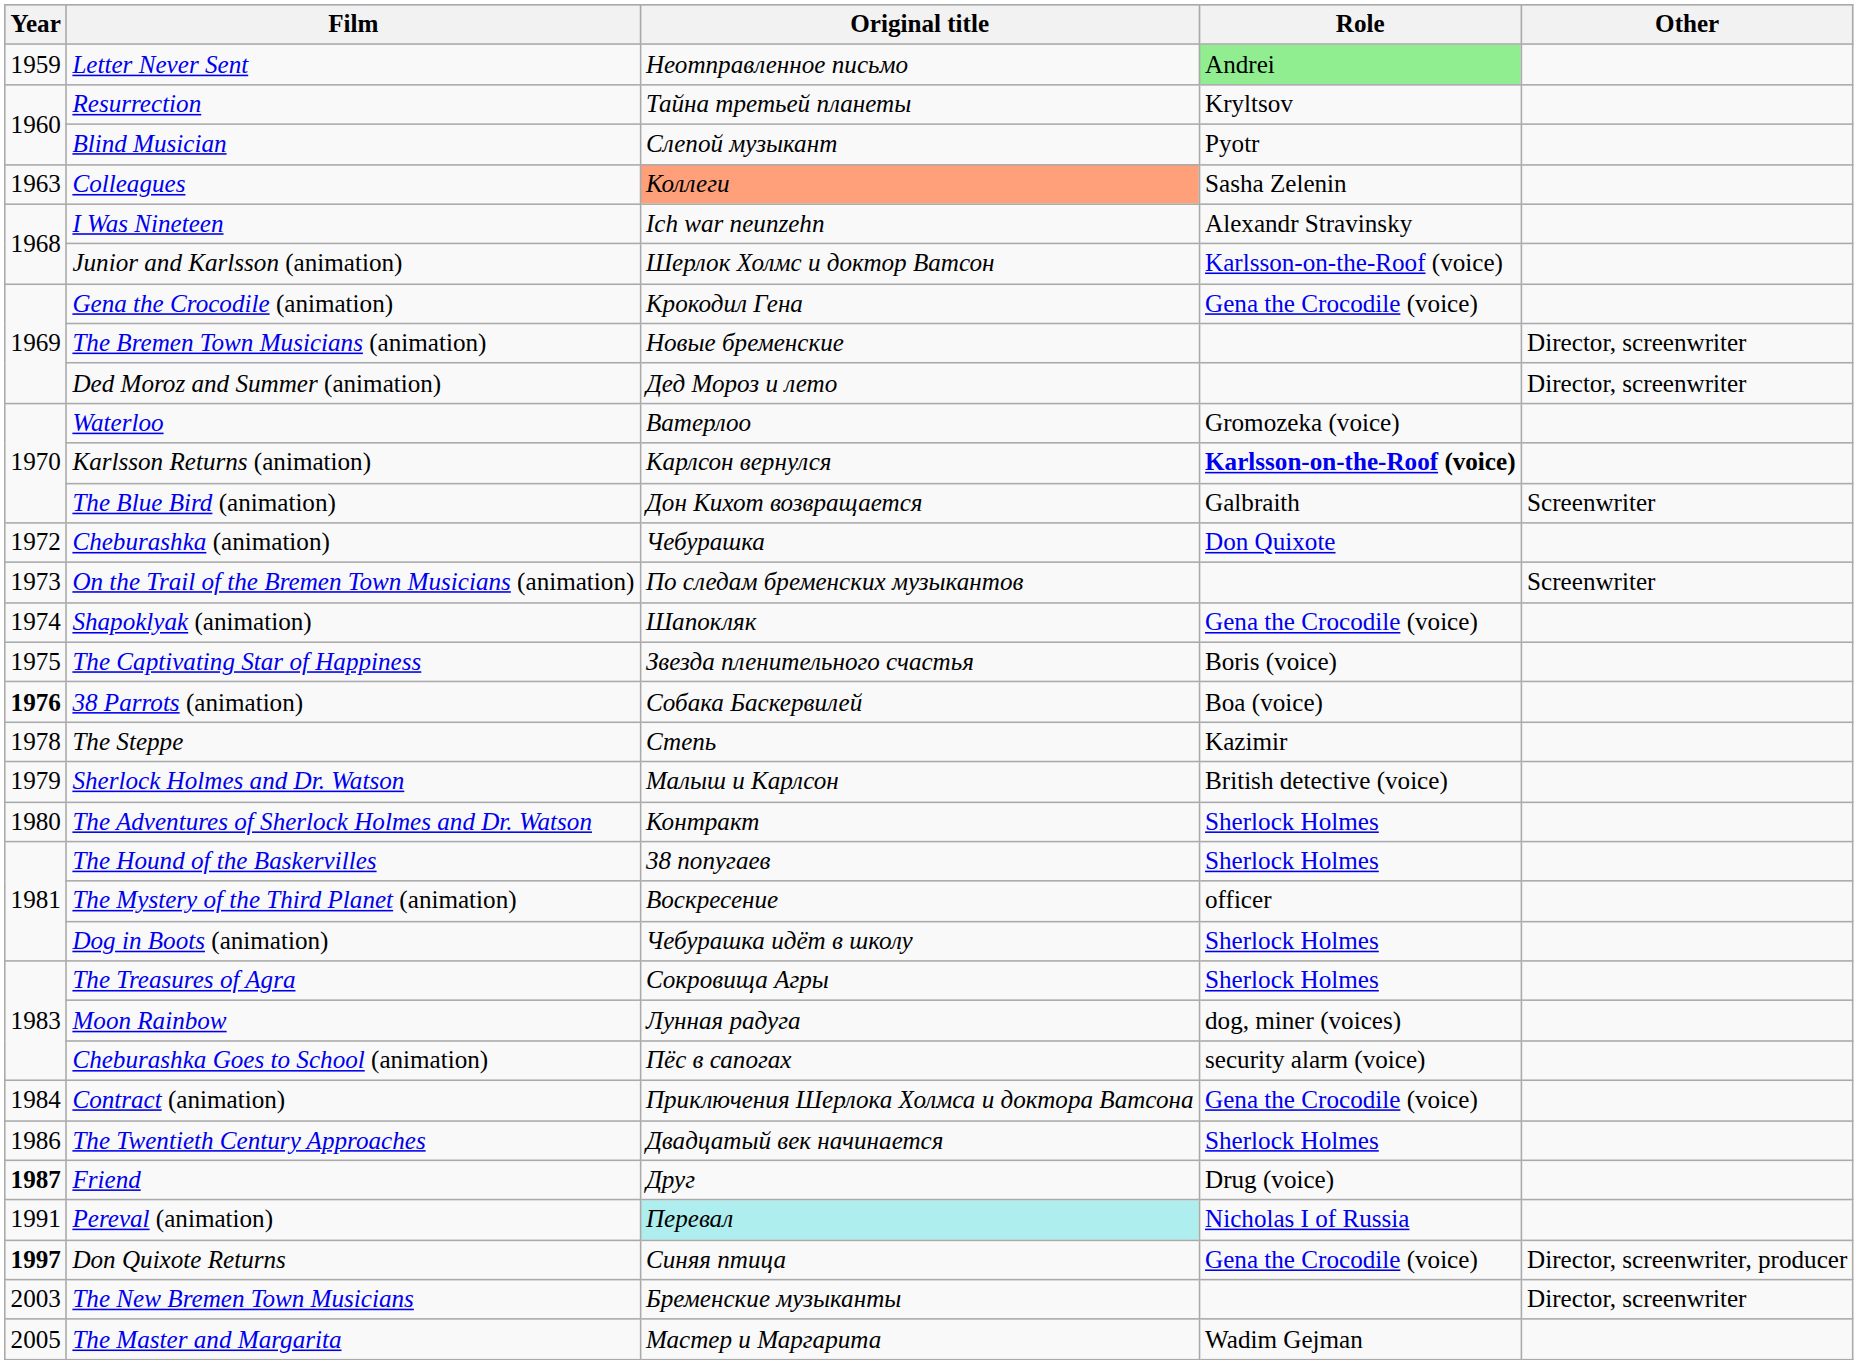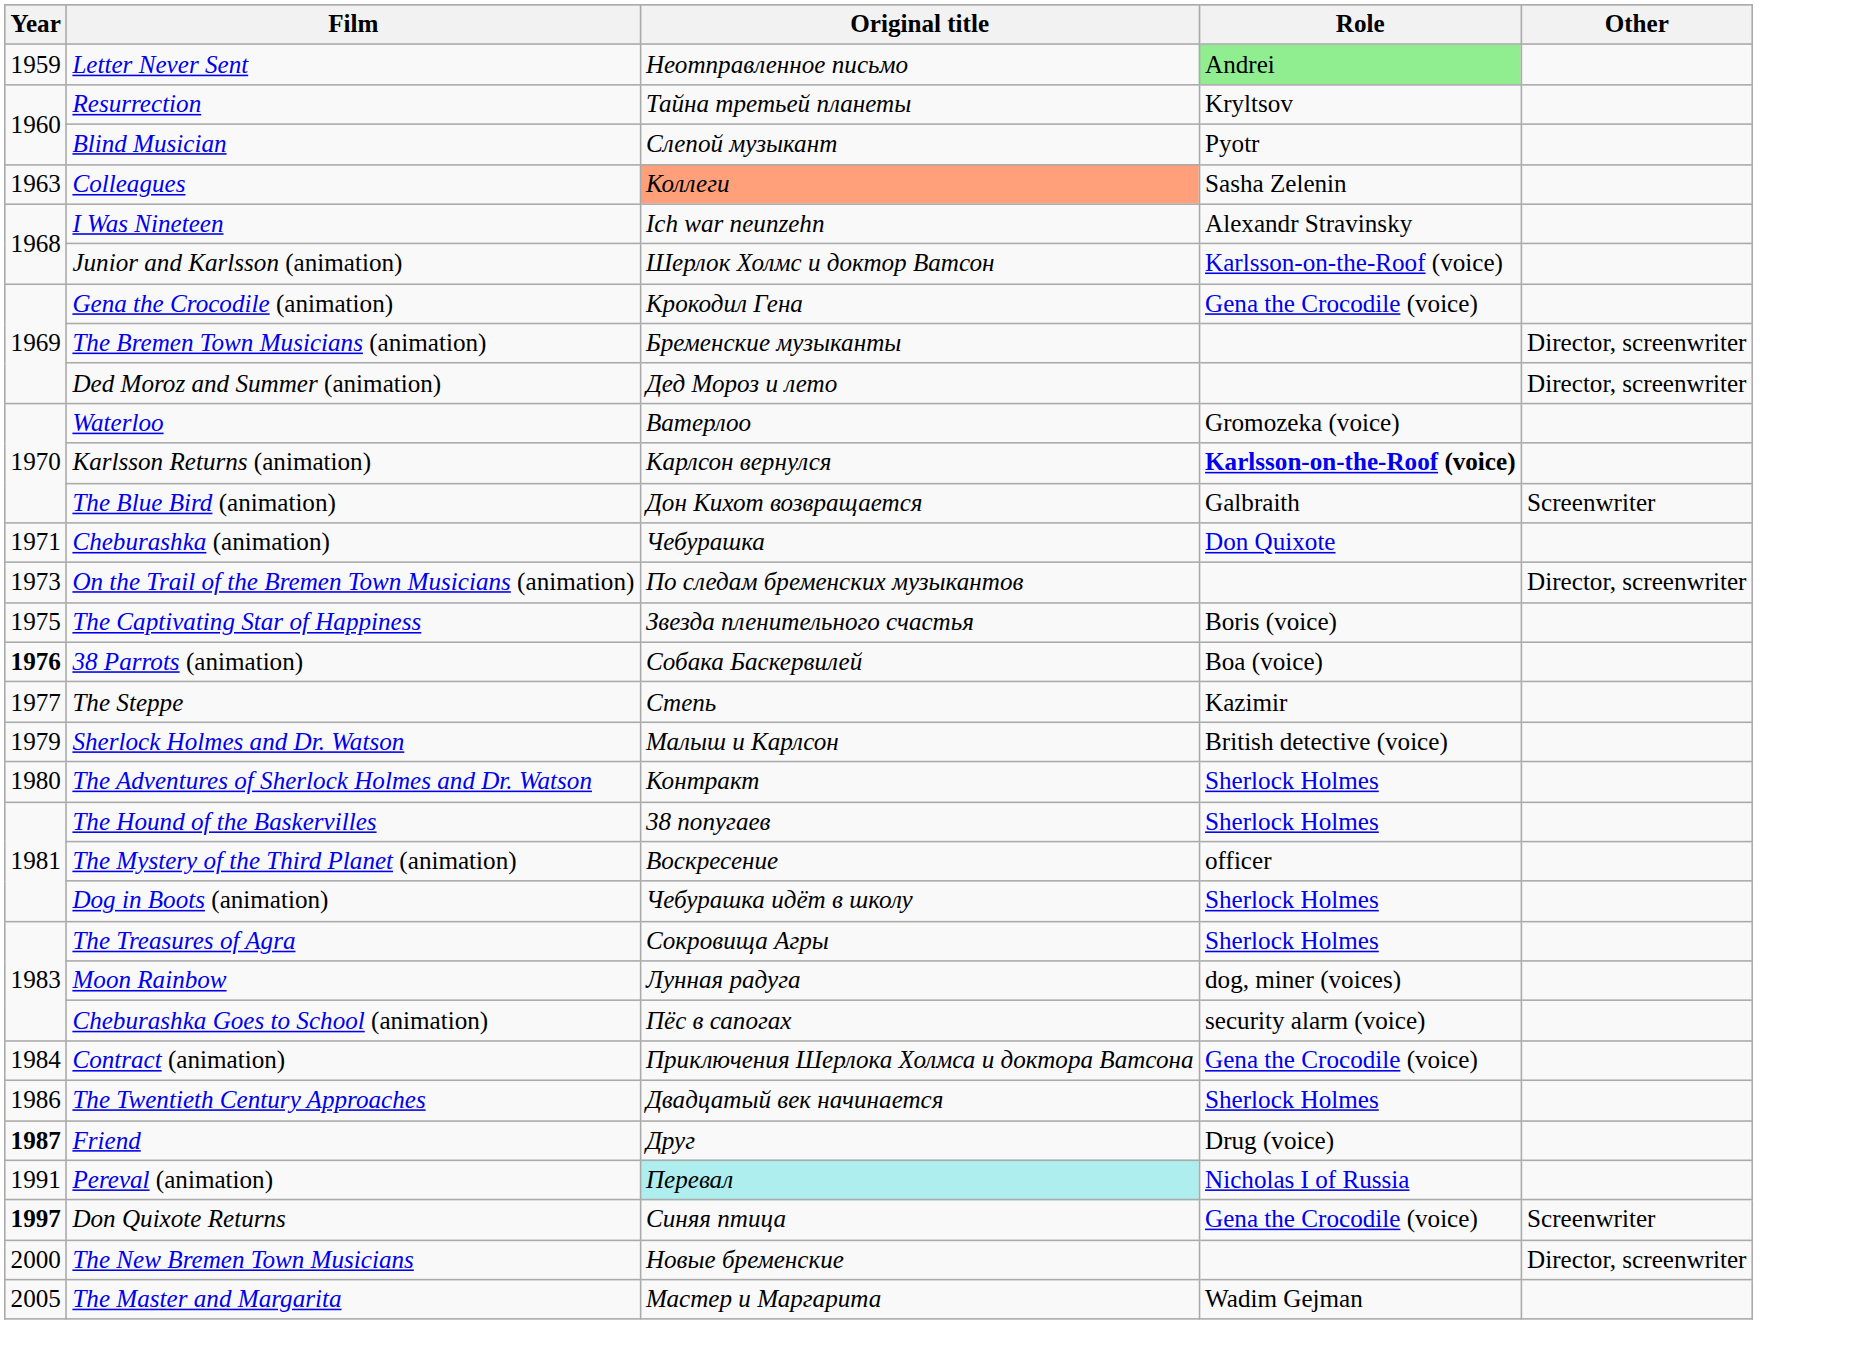 <table class="wikitable">
 <tr style="background:#b0c4de; text-align:center;">
 <th>Year</th>
 <th>Film</th>
 <th>Original title</th>
 <th>Role</th>
 <th>Other</th>
 </tr>
 <tr rowspan="3">
 <td>1959</td>
 <td><em><a href='#'>Letter Never Sent</a></em></td>
 <td><em>Неотправленное письмо</em></td>
 <td style="background: lightgreen;">Andrei</td>
 <td></td>
 </tr>
 <tr>
 <td rowspan="2">1960</td>
 <td><em><a href='#'>Resurrection</a></em></td>
 <td><em>Тайна третьей планеты</em></td>
 <td>Kryltsov</td>
 <td></td>
 </tr>
 <tr>
 <td><em><a href='#'>Blind Musician</a></em></td>
 <td><em>Слепой музыкант</em></td>
 <td>Pyotr</td>
 <td></td>
 </tr>
 <tr>
 <td>1963</td>
 <td><em><a href='#'>Colleagues</a></em></td>
 <td style="background: lightsalmon;"><em>Коллеги</em></td>
 <td>Sasha Zelenin</td>
 <td></td>
 </tr>
 <tr>
 <td rowspan="2">1968</td>
 <td><em><a href='#'>I Was Nineteen</a></em></td>
 <td><em>Ich war neunzehn</em></td>
 <td>Alexandr Stravinsky</td>
 <td></td>
 </tr>
 <tr>
 <td><em>Junior and Karlsson</em> (animation)</td>
 <td><em>Шерлок Холмс и доктор Ватсон</em></td>
 <td><a href='#'>Karlsson-on-the-Roof</a> (voice)</td>
 <td></td>
 </tr>
 <tr>
 <td rowspan="3">1969</td>
 <td><em><a href='#'>Gena the Crocodile</a></em> (animation)</td>
 <td><em>Крокодил Гена</em></td>
 <td><a href='#'>Gena the Crocodile</a> (voice)</td>
 <td></td>
 </tr>
 <tr>
 <td><em><a href='#'>The Bremen Town Musicians</a></em> (animation)</td>
-<td><em>Новые бременские</em></td>
+<td><em>Бременские музыканты</em></td>
 <td></td>
 <td>Director, screenwriter</td>
 </tr>
 <tr>
 <td><em>Ded Moroz and Summer</em> (animation)</td>
 <td><em>Дед Мороз и лето</em></td>
 <td></td>
 <td>Director, screenwriter</td>
 </tr>
 <tr>
 <td rowspan="3">1970</td>
 <td><em><a href='#'>Waterloo</a></em></td>
 <td><em>Ватерлоо</em></td>
 <td>Gromozeka (voice)</td>
 <td></td>
 </tr>
 <tr>
 <td><em>Karlsson Returns</em> (animation)</td>
 <td><em>Карлсон вернулся</em></td>
 <td><strong><a href='#'>Karlsson-on-the-Roof</a> (voice)</strong></td>
 <td></td>
 </tr>
 <tr>
 <td><em><a href='#'>The Blue Bird</a></em> (animation)</td>
 <td><em>Дон Кихот возвращается</em></td>
 <td>Galbraith</td>
 <td>Screenwriter</td>
 </tr>
 <tr>
-<td>1972</td>
+<td>1971</td>
 <td><em><a href='#'>Cheburashka</a></em> (animation)</td>
 <td><em>Чебурашка</em></td>
 <td><a href='#'>Don Quixote</a></td>
 <td></td>
 </tr>
 <tr>
 <td>1973</td>
 <td><em><a href='#'>On the Trail of the Bremen Town Musicians</a></em> (animation)</td>
 <td><em>По следам бременских музыкантов</em></td>
 <td></td>
-<td>Screenwriter</td>
-</tr>
-<tr>
-<td>1974</td>
-<td><em><a href='#'>Shapoklyak</a></em> (animation)</td>
-<td><em>Шапокляк</em></td>
-<td><a href='#'>Gena the Crocodile</a> (voice)</td>
-<td></td>
+<td>Director, screenwriter</td>
 </tr>
 <tr>
 <td>1975</td>
 <td><em><a href='#'>The Captivating Star of Happiness</a></em></td>
 <td><em>Звезда пленительного счастья</em></td>
 <td>Boris (voice)</td>
 <td></td>
 </tr>
 <tr>
 <td><strong>1976</strong></td>
 <td><em><a href='#'>38 Parrots</a></em> (animation)</td>
 <td><em>Собака Баскервилей</em></td>
 <td>Boa (voice)</td>
 <td></td>
 </tr>
 <tr>
-<td>1978</td>
+<td>1977</td>
 <td><em>The Steppe</em></td>
 <td><em>Степь</em></td>
 <td>Kazimir</td>
 <td></td>
 </tr>
 <tr>
 <td>1979</td>
 <td><em><a href='#'>Sherlock Holmes and Dr. Watson</a></em></td>
 <td><em>Малыш и Карлсон</em></td>
 <td>British detective (voice)</td>
 <td></td>
 </tr>
 <tr>
 <td>1980</td>
 <td><em><a href='#'>The Adventures of Sherlock Holmes and Dr. Watson</a></em></td>
 <td><em>Контракт</em></td>
 <td><a href='#'>Sherlock Holmes</a></td>
 <td></td>
 </tr>
 <tr>
 <td rowspan="3">1981</td>
 <td><em><a href='#'>The Hound of the Baskervilles</a></em></td>
 <td><em>38 попугаев</em></td>
 <td><a href='#'>Sherlock Holmes</a></td>
 <td></td>
 </tr>
 <tr>
 <td><em><a href='#'>The Mystery of the Third Planet</a></em> (animation)</td>
 <td><em>Воскресение</em></td>
 <td>officer</td>
 <td></td>
 </tr>
 <tr>
 <td><em><a href='#'>Dog in Boots</a></em> (animation)</td>
 <td><em>Чебурашка идёт в школу</em></td>
 <td><a href='#'>Sherlock Holmes</a></td>
 <td></td>
 </tr>
 <tr>
 <td rowspan="3">1983</td>
 <td><em><a href='#'>The Treasures of Agra</a></em></td>
 <td><em>Сокровища Агры</em></td>
 <td><a href='#'>Sherlock Holmes</a></td>
 <td></td>
 </tr>
 <tr>
 <td><em><a href='#'>Moon Rainbow</a></em></td>
 <td><em>Лунная радуга</em></td>
 <td>dog, miner (voices)</td>
 <td></td>
 </tr>
 <tr>
 <td><em><a href='#'>Cheburashka Goes to School</a></em> (animation)</td>
 <td><em>Пёс в сапогах</em></td>
 <td>security alarm (voice)</td>
 <td></td>
 </tr>
 <tr>
 <td>1984</td>
 <td><em><a href='#'>Contract</a></em> (animation)</td>
 <td><em>Приключения Шерлока Холмса и доктора Ватсона</em></td>
 <td><a href='#'>Gena the Crocodile</a> (voice)</td>
 <td></td>
 </tr>
 <tr>
 <td>1986</td>
 <td><em><a href='#'>The Twentieth Century Approaches</a></em></td>
 <td><em>Двадцатый век начинается</em></td>
 <td><a href='#'>Sherlock Holmes</a></td>
 <td></td>
 </tr>
 <tr>
 <td><strong>1987</strong></td>
 <td><em><a href='#'>Friend</a></em></td>
 <td><em>Друг</em></td>
 <td>Drug (voice)</td>
 <td></td>
 </tr>
 <tr>
 <td>1991</td>
 <td><em><a href='#'>Pereval</a></em> (animation)</td>
 <td style="background: paleturquoise;"><em>Перевал</em></td>
 <td><a href='#'>Nicholas I of Russia</a></td>
 <td></td>
 </tr>
 <tr>
 <td><strong>1997</strong></td>
 <td><em>Don Quixote Returns</em></td>
 <td><em>Синяя птица</em></td>
 <td><a href='#'>Gena the Crocodile</a> (voice)</td>
-<td>Director, screenwriter, producer</td>
+<td>Screenwriter</td>
 </tr>
 <tr>
-<td>2003</td>
+<td>2000</td>
 <td><em><a href='#'>The New Bremen Town Musicians</a></em></td>
-<td><em>Бременские музыканты</em></td>
+<td><em>Новые бременские</em></td>
 <td></td>
 <td>Director, screenwriter</td>
 </tr>
 <tr>
 <td>2005</td>
 <td><em><a href='#'>The Master and Margarita</a></em></td>
 <td><em>Мастер и Маргарита</em></td>
 <td>Wadim Gejman</td>
 <td></td>
 </tr>
 </table>
